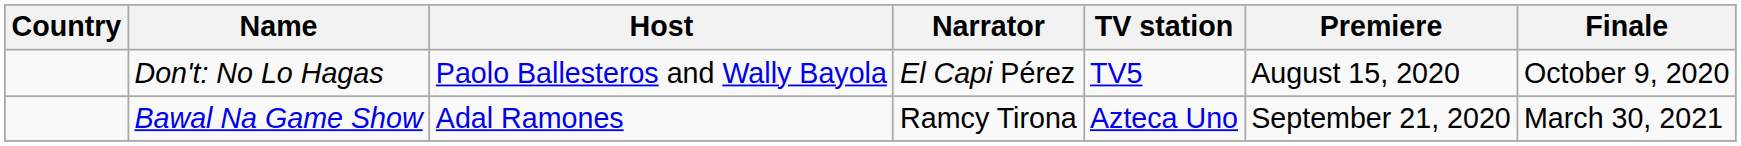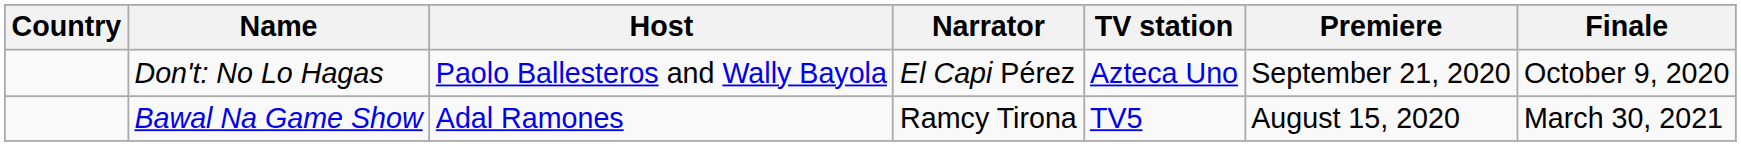 <table class="wikitable">
 <tr>
 <th>Country</th>
 <th>Name</th>
 <th>Host</th>
 <th>Narrator</th>
 <th>TV station</th>
 <th>Premiere</th>
 <th>Finale</th>
 </tr>
 <tr>
 <td></td>
 <td><em>Don't: No Lo Hagas</em></td>
 <td><a href='#'>Paolo Ballesteros</a> and <a href='#'>Wally Bayola</a></td>
 <td><em>El Capi</em> Pérez</td>
-<td><a href='#'>TV5</a></td>
-<td>August 15, 2020</td>
+<td><a href='#'>Azteca Uno</a></td>
+<td>September 21, 2020</td>
 <td>October 9, 2020</td>
 </tr>
 <tr>
 <td></td>
 <td><em><a href='#'>Bawal Na Game Show</a></em></td>
 <td><a href='#'>Adal Ramones</a></td>
 <td>Ramcy Tirona</td>
-<td><a href='#'>Azteca Uno</a></td>
-<td>September 21, 2020</td>
+<td><a href='#'>TV5</a></td>
+<td>August 15, 2020</td>
 <td>March 30, 2021</td>
 </tr>
 </table>
